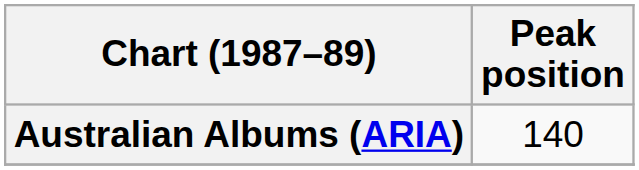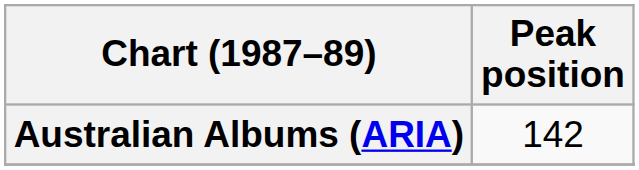 <table class="wikitable sortable plainrowheaders" style="text-align:center">
 <tr>
 <th scope="col">Chart (1987–89)</th>
 <th scope="col">Peak<br>position</th>
 </tr>
 <tr>
 <th scope="row">Australian Albums (<a href='#'>ARIA</a>)</th>
-<td>140</td>
+<td>142</td>
 </tr>
 <tr>
 </tr>
 <tr>
 </tr>
 <tr>
 </tr>
 <tr>
 </tr>
 <tr>
 </tr>
 <tr>
 </tr>
 <tr>
 </tr>
 <tr>
 </tr>
 <tr>
 </tr>
 </table>
